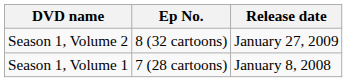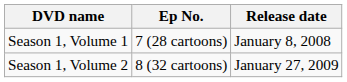 <table class="wikitable">
 <tr>
 <th>DVD name</th>
 <th>Ep No.</th>
 <th>Release date</th>
 </tr>
 <tr>
+<td>Season 1, Volume 1</td>
+<td style="text-align:center;">7 (28 cartoons)</td>
+<td>January 8, 2008</td>
+</tr>
+<tr>
 <td>Season 1, Volume 2</td>
 <td style="text-align:center;">8 (32 cartoons)</td>
 <td>January 27, 2009</td>
 </tr>
-<tr>
-<td>Season 1, Volume 1</td>
-<td style="text-align:center;">7 (28 cartoons)</td>
-<td>January 8, 2008</td>
-</tr>
 </table>
